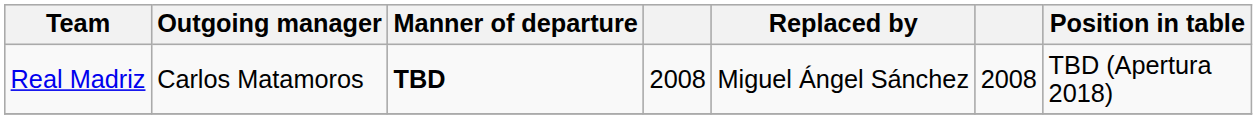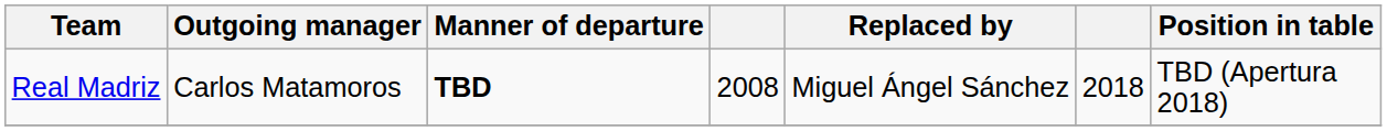 <table class="wikitable">
 <tr>
 <th>Team</th>
 <th>Outgoing manager</th>
 <th>Manner of departure</th>
 <th></th>
 <th>Replaced by</th>
 <th></th>
 <th width=125px>Position in table</th>
 </tr>
 <tr>
 <td><a href='#'>Real Madriz</a></td>
 <td> Carlos Matamoros</td>
 <td><strong>TBD</strong></td>
 <td>2008</td>
 <td> Miguel Ángel Sánchez</td>
-<td>2008</td>
+<td>2018</td>
 <td>TBD (Apertura 2018)</td>
 </tr>
 <tr>
 </tr>
 </table>
